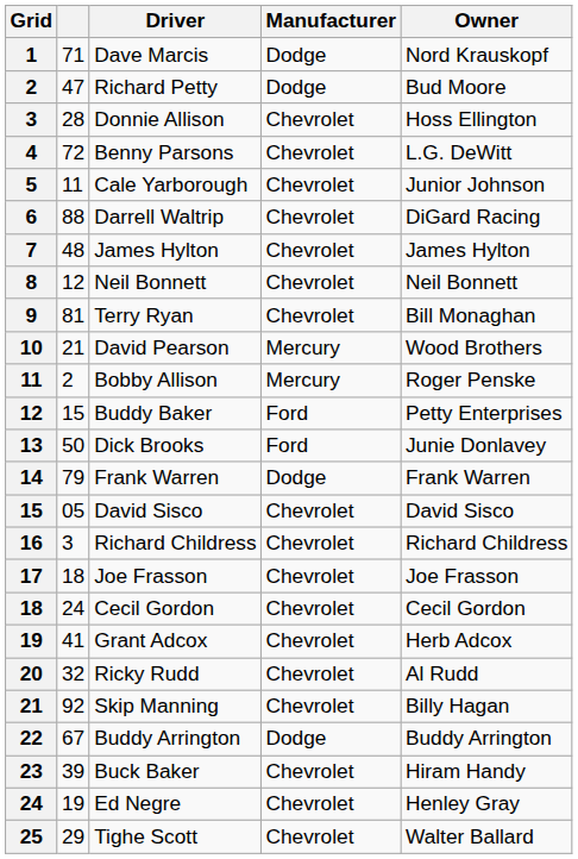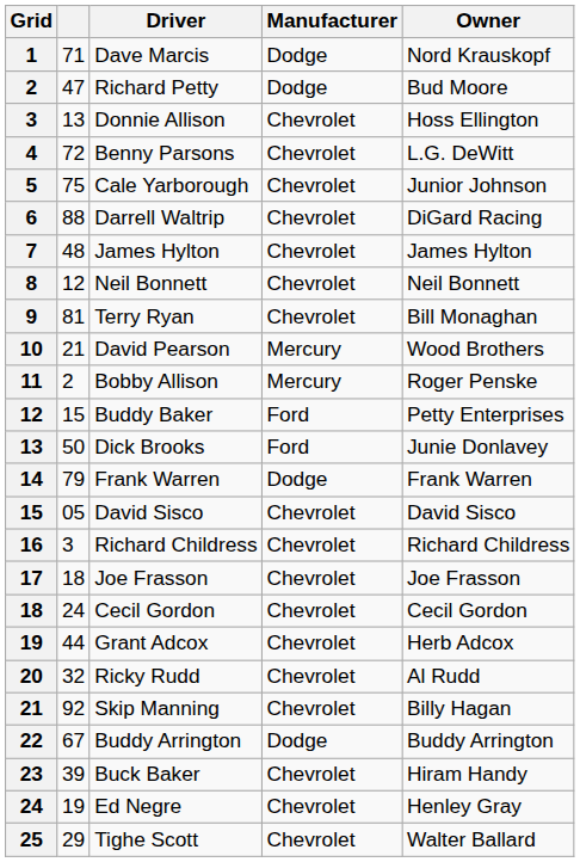 <table class="wikitable">
 <tr>
 <th>Grid</th>
 <th></th>
 <th>Driver</th>
 <th>Manufacturer</th>
 <th>Owner</th>
 </tr>
 <tr>
 <th>1</th>
 <td>71</td>
 <td>Dave Marcis</td>
 <td>Dodge</td>
 <td>Nord Krauskopf</td>
 </tr>
 <tr>
 <th>2</th>
 <td>47</td>
 <td>Richard Petty</td>
 <td>Dodge</td>
 <td>Bud Moore</td>
 </tr>
 <tr>
 <th>3</th>
-<td>28</td>
+<td>13</td>
 <td>Donnie Allison</td>
 <td>Chevrolet</td>
 <td>Hoss Ellington</td>
 </tr>
 <tr>
 <th>4</th>
 <td>72</td>
 <td>Benny Parsons</td>
 <td>Chevrolet</td>
 <td>L.G. DeWitt</td>
 </tr>
 <tr>
 <th>5</th>
-<td>11</td>
+<td>75</td>
 <td>Cale Yarborough</td>
 <td>Chevrolet</td>
 <td>Junior Johnson</td>
 </tr>
 <tr>
 <th>6</th>
 <td>88</td>
 <td>Darrell Waltrip</td>
 <td>Chevrolet</td>
 <td>DiGard Racing</td>
 </tr>
 <tr>
 <th>7</th>
 <td>48</td>
 <td>James Hylton</td>
 <td>Chevrolet</td>
 <td>James Hylton</td>
 </tr>
 <tr>
 <th>8</th>
 <td>12</td>
 <td>Neil Bonnett</td>
 <td>Chevrolet</td>
 <td>Neil Bonnett</td>
 </tr>
 <tr>
 <th>9</th>
 <td>81</td>
 <td>Terry Ryan</td>
 <td>Chevrolet</td>
 <td>Bill Monaghan</td>
 </tr>
 <tr>
 <th>10</th>
 <td>21</td>
 <td>David Pearson</td>
 <td>Mercury</td>
 <td>Wood Brothers</td>
 </tr>
 <tr>
 <th>11</th>
 <td>2</td>
 <td>Bobby Allison</td>
 <td>Mercury</td>
 <td>Roger Penske</td>
 </tr>
 <tr>
 <th>12</th>
 <td>15</td>
 <td>Buddy Baker</td>
 <td>Ford</td>
 <td>Petty Enterprises</td>
 </tr>
 <tr>
 <th>13</th>
 <td>50</td>
 <td>Dick Brooks</td>
 <td>Ford</td>
 <td>Junie Donlavey</td>
 </tr>
 <tr>
 <th>14</th>
 <td>79</td>
 <td>Frank Warren</td>
 <td>Dodge</td>
 <td>Frank Warren</td>
 </tr>
 <tr>
 <th>15</th>
 <td>05</td>
 <td>David Sisco</td>
 <td>Chevrolet</td>
 <td>David Sisco</td>
 </tr>
 <tr>
 <th>16</th>
 <td>3</td>
 <td>Richard Childress</td>
 <td>Chevrolet</td>
 <td>Richard Childress</td>
 </tr>
 <tr>
 <th>17</th>
 <td>18</td>
 <td>Joe Frasson</td>
 <td>Chevrolet</td>
 <td>Joe Frasson</td>
 </tr>
 <tr>
 <th>18</th>
 <td>24</td>
 <td>Cecil Gordon</td>
 <td>Chevrolet</td>
 <td>Cecil Gordon</td>
 </tr>
 <tr>
 <th>19</th>
-<td>41</td>
+<td>44</td>
 <td>Grant Adcox</td>
 <td>Chevrolet</td>
 <td>Herb Adcox</td>
 </tr>
 <tr>
 <th>20</th>
 <td>32</td>
 <td>Ricky Rudd</td>
 <td>Chevrolet</td>
 <td>Al Rudd</td>
 </tr>
 <tr>
 <th>21</th>
 <td>92</td>
 <td>Skip Manning</td>
 <td>Chevrolet</td>
 <td>Billy Hagan</td>
 </tr>
 <tr>
 <th>22</th>
 <td>67</td>
 <td>Buddy Arrington</td>
 <td>Dodge</td>
 <td>Buddy Arrington</td>
 </tr>
 <tr>
 <th>23</th>
 <td>39</td>
 <td>Buck Baker</td>
 <td>Chevrolet</td>
 <td>Hiram Handy</td>
 </tr>
 <tr>
 <th>24</th>
 <td>19</td>
 <td>Ed Negre</td>
 <td>Chevrolet</td>
 <td>Henley Gray</td>
 </tr>
 <tr>
 <th>25</th>
 <td>29</td>
 <td>Tighe Scott</td>
 <td>Chevrolet</td>
 <td>Walter Ballard</td>
 </tr>
 </table>
